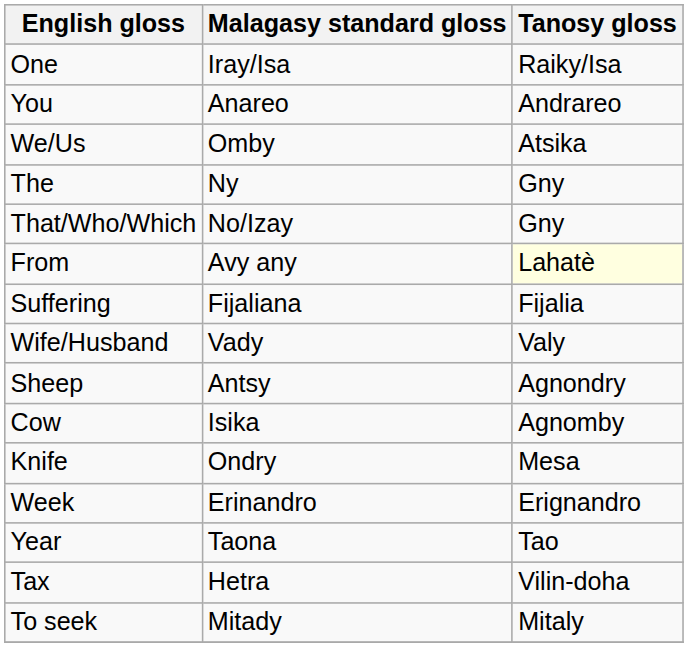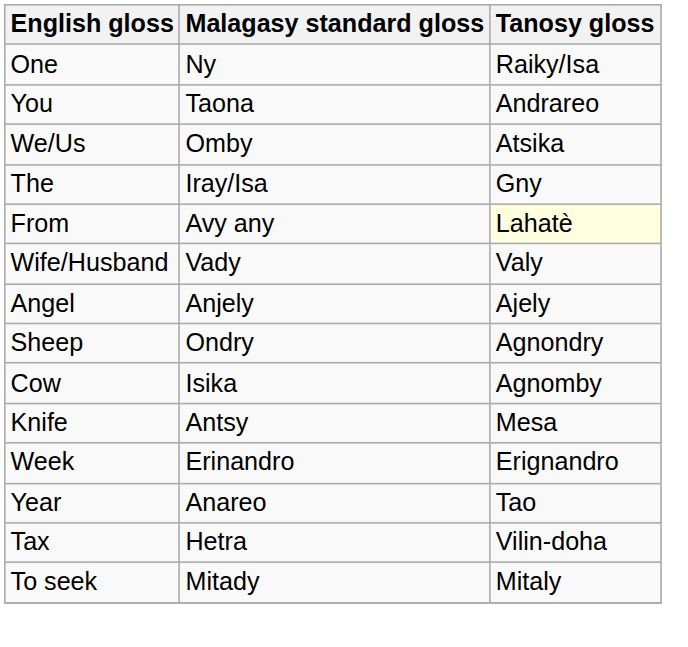 <table class="wikitable sortable">
 <tr>
 <th>English gloss</th>
 <th>Malagasy standard gloss</th>
 <th>Tanosy gloss</th>
 </tr>
 <tr>
 <td>One</td>
-<td>Iray/Isa</td>
+<td>Ny</td>
 <td>Raiky/Isa</td>
 </tr>
 <tr>
 <td>You</td>
-<td>Anareo</td>
+<td>Taona</td>
 <td>Andrareo</td>
 </tr>
 <tr>
 <td>We/Us</td>
 <td>Omby</td>
 <td>Atsika</td>
 </tr>
 <tr>
 <td>The</td>
-<td>Ny</td>
-<td>Gny</td>
-</tr>
-<tr>
-<td>That/Who/Which</td>
-<td>No/Izay</td>
+<td>Iray/Isa</td>
 <td>Gny</td>
 </tr>
 <tr>
 <td>From</td>
 <td>Avy any</td>
 <td style="background: lightyellow;">Lahatè</td>
 </tr>
 <tr>
-<td>Suffering</td>
-<td>Fijaliana</td>
-<td>Fijalia</td>
-</tr>
-<tr>
 <td>Wife/Husband</td>
 <td>Vady</td>
 <td>Valy</td>
 </tr>
 <tr>
+<td>Angel</td>
+<td>Anjely</td>
+<td>Ajely</td>
+</tr>
+<tr>
 <td>Sheep</td>
-<td>Antsy</td>
+<td>Ondry</td>
 <td>Agnondry</td>
 </tr>
 <tr>
 <td>Cow</td>
 <td>Isika</td>
 <td>Agnomby</td>
 </tr>
 <tr>
 <td>Knife</td>
-<td>Ondry</td>
+<td>Antsy</td>
 <td>Mesa</td>
 </tr>
 <tr>
 <td>Week</td>
 <td>Erinandro</td>
 <td>Erignandro</td>
 </tr>
 <tr>
 <td>Year</td>
-<td>Taona</td>
+<td>Anareo</td>
 <td>Tao</td>
 </tr>
 <tr>
 <td>Tax</td>
 <td>Hetra</td>
 <td>Vilin-doha</td>
 </tr>
 <tr>
 <td>To seek</td>
 <td>Mitady</td>
 <td>Mitaly</td>
 </tr>
 <tr>
 </tr>
 </table>
